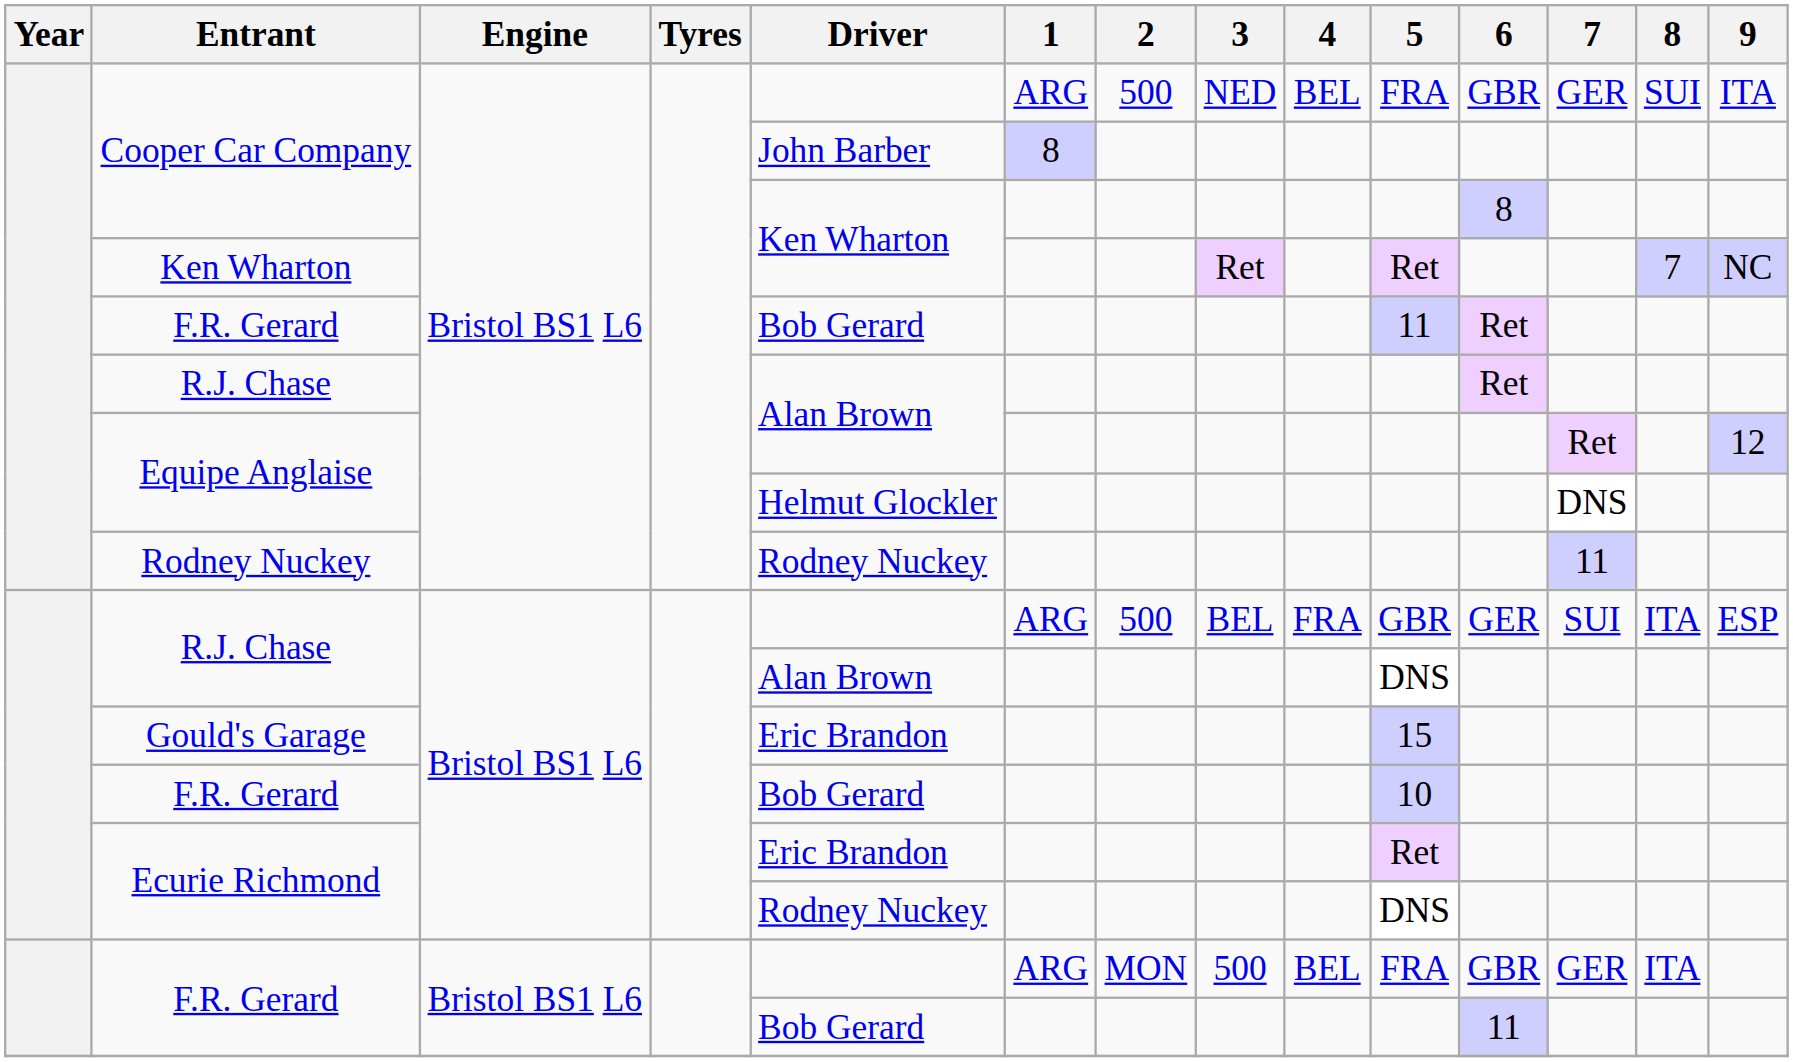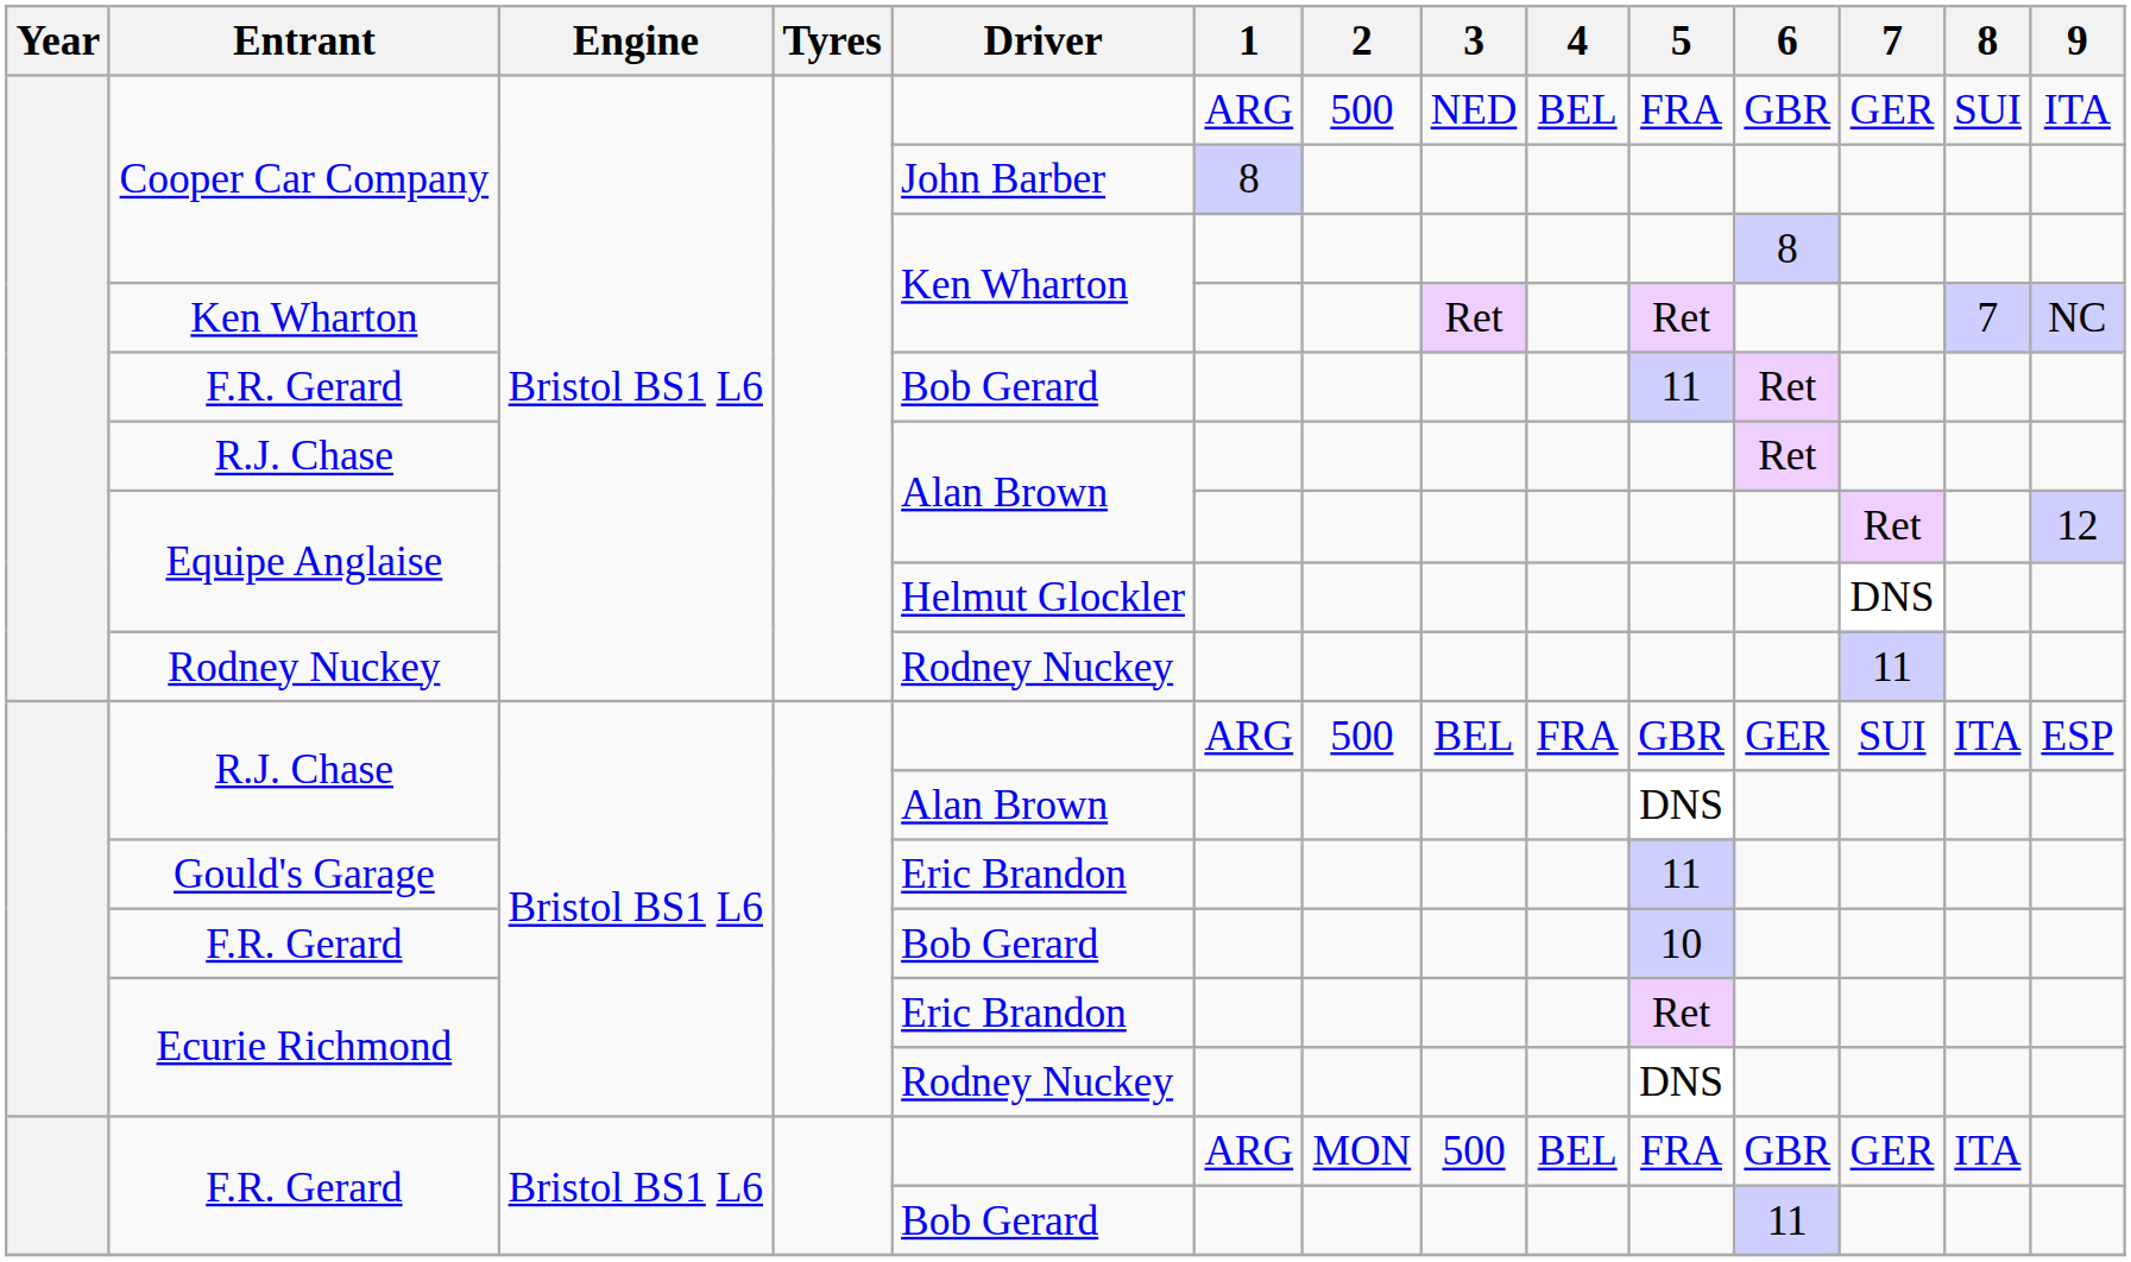 <table class="wikitable" style="text-align:center; font-size:95%">
 <tr>
 <th>Year</th>
 <th>Entrant</th>
 <th>Engine</th>
 <th>Tyres</th>
 <th>Driver</th>
 <th>1</th>
 <th>2</th>
 <th>3</th>
 <th>4</th>
 <th>5</th>
 <th>6</th>
 <th>7</th>
 <th>8</th>
 <th>9</th>
 </tr>
 <tr>
 <th rowspan="9"></th>
 <td rowspan="3"><a href='#'>Cooper Car Company</a></td>
 <td rowspan="9"><a href='#'>Bristol BS1</a> <a href='#'>L6</a></td>
 <td rowspan="9"></td>
 <td></td>
 <td><a href='#'>ARG</a></td>
 <td><a href='#'>500</a></td>
 <td><a href='#'>NED</a></td>
 <td><a href='#'>BEL</a></td>
 <td><a href='#'>FRA</a></td>
 <td><a href='#'>GBR</a></td>
 <td><a href='#'>GER</a></td>
 <td><a href='#'>SUI</a></td>
 <td><a href='#'>ITA</a></td>
 </tr>
 <tr>
 <td align="left"><a href='#'>John Barber</a></td>
 <td style="background-color:#CFCFFF">8</td>
 <td></td>
 <td></td>
 <td></td>
 <td></td>
 <td></td>
 <td></td>
 <td></td>
 <td></td>
 </tr>
 <tr>
 <td rowspan=2 align="left"><a href='#'>Ken Wharton</a></td>
 <td></td>
 <td></td>
 <td></td>
 <td></td>
 <td></td>
 <td style="background-color:#CFCFFF">8</td>
 <td></td>
 <td></td>
 <td></td>
 </tr>
 <tr>
 <td><a href='#'>Ken Wharton</a></td>
 <td></td>
 <td></td>
 <td style="background-color:#EFCFFF">Ret</td>
 <td></td>
 <td style="background-color:#EFCFFF">Ret</td>
 <td></td>
 <td></td>
 <td style="background-color:#CFCFFF">7</td>
 <td style="background-color:#CFCFFF">NC</td>
 </tr>
 <tr>
 <td><a href='#'>F.R. Gerard</a></td>
 <td align="left"><a href='#'>Bob Gerard</a></td>
 <td></td>
 <td></td>
 <td></td>
 <td></td>
 <td style="background-color:#CFCFFF">11</td>
 <td style="background-color:#EFCFFF">Ret</td>
 <td></td>
 <td></td>
 <td></td>
 </tr>
 <tr>
 <td><a href='#'>R.J. Chase</a></td>
 <td rowspan = 2 align="left"><a href='#'>Alan Brown</a></td>
 <td></td>
 <td></td>
 <td></td>
 <td></td>
 <td></td>
 <td style="background-color:#EFCFFF">Ret</td>
 <td></td>
 <td></td>
 <td></td>
 </tr>
 <tr>
 <td rowspan=2><a href='#'>Equipe Anglaise</a></td>
 <td></td>
 <td></td>
 <td></td>
 <td></td>
 <td></td>
 <td></td>
 <td style="background-color:#EFCFFF">Ret</td>
 <td></td>
 <td style="background-color:#CFCFFF">12</td>
 </tr>
 <tr>
 <td align="left"><a href='#'>Helmut Glockler</a></td>
 <td></td>
 <td></td>
 <td></td>
 <td></td>
 <td></td>
 <td></td>
 <td style="background-color:#FFFFFF">DNS</td>
 <td></td>
 <td></td>
 </tr>
 <tr>
 <td><a href='#'>Rodney Nuckey</a></td>
 <td align="left"><a href='#'>Rodney Nuckey</a></td>
 <td></td>
 <td></td>
 <td></td>
 <td></td>
 <td></td>
 <td></td>
 <td style="background-color:#CFCFFF">11</td>
 <td></td>
 <td></td>
 </tr>
 <tr>
 <th rowspan="6"></th>
 <td rowspan="2"><a href='#'>R.J. Chase</a></td>
 <td rowspan="6"><a href='#'>Bristol BS1</a> <a href='#'>L6</a></td>
 <td rowspan="6"></td>
 <td></td>
 <td><a href='#'>ARG</a></td>
 <td><a href='#'>500</a></td>
 <td><a href='#'>BEL</a></td>
 <td><a href='#'>FRA</a></td>
 <td><a href='#'>GBR</a></td>
 <td><a href='#'>GER</a></td>
 <td><a href='#'>SUI</a></td>
 <td><a href='#'>ITA</a></td>
 <td><a href='#'>ESP</a></td>
 </tr>
 <tr>
 <td align="left"><a href='#'>Alan Brown</a></td>
 <td></td>
 <td></td>
 <td></td>
 <td></td>
 <td style="background-color:#FFFFFF">DNS</td>
 <td></td>
 <td></td>
 <td></td>
 <td></td>
 </tr>
 <tr>
 <td><a href='#'>Gould's Garage</a></td>
 <td align="left"><a href='#'>Eric Brandon</a></td>
 <td></td>
 <td></td>
 <td></td>
 <td></td>
-<td style="background-color:#CFCFFF">15</td>
+<td style="background-color:#CFCFFF">11</td>
 <td></td>
 <td></td>
 <td></td>
 <td></td>
 </tr>
 <tr>
 <td><a href='#'>F.R. Gerard</a></td>
 <td align="left"><a href='#'>Bob Gerard</a></td>
 <td></td>
 <td></td>
 <td></td>
 <td></td>
 <td style="background-color:#CFCFFF">10</td>
 <td></td>
 <td></td>
 <td></td>
 <td></td>
 </tr>
 <tr>
 <td rowspan=2><a href='#'>Ecurie Richmond</a></td>
 <td align="left"><a href='#'>Eric Brandon</a></td>
 <td></td>
 <td></td>
 <td></td>
 <td></td>
 <td style="background-color:#EFCFFF">Ret</td>
 <td></td>
 <td></td>
 <td></td>
 <td></td>
 </tr>
 <tr>
 <td align="left"><a href='#'>Rodney Nuckey</a></td>
 <td></td>
 <td></td>
 <td></td>
 <td></td>
 <td style="background-color:#FFFFFF">DNS</td>
 <td></td>
 <td></td>
 <td></td>
 <td></td>
 </tr>
 <tr>
 <th rowspan="2"></th>
 <td rowspan="2"><a href='#'>F.R. Gerard</a></td>
 <td rowspan="2"><a href='#'>Bristol BS1</a> <a href='#'>L6</a></td>
 <td rowspan="2"></td>
 <td></td>
 <td><a href='#'>ARG</a></td>
 <td><a href='#'>MON</a></td>
 <td><a href='#'>500</a></td>
 <td><a href='#'>BEL</a></td>
 <td><a href='#'>FRA</a></td>
 <td><a href='#'>GBR</a></td>
 <td><a href='#'>GER</a></td>
 <td><a href='#'>ITA</a></td>
 <td></td>
 </tr>
 <tr>
 <td align="left"><a href='#'>Bob Gerard</a></td>
 <td></td>
 <td></td>
 <td></td>
 <td></td>
 <td></td>
 <td style="background-color:#CFCFFF">11</td>
 <td></td>
 <td></td>
 <td></td>
 </tr>
 <tr>
 </tr>
 </table>
